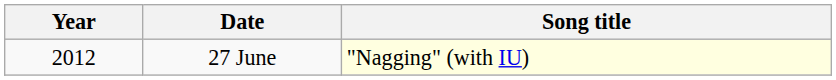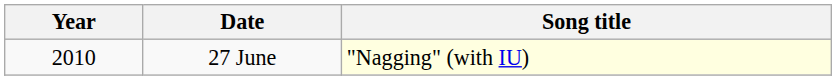 <table class="wikitable" style="width:600px">
 <tr>
 <th>Year</th>
 <th>Date</th>
 <th>Song title</th>
 </tr>
 <tr>
-<td align="center" rowspan="1">2012</td>
+<td align="center" rowspan="1">2010</td>
 <td align="center" rowspan="1">27 June</td>
 <td rowspan="1" style="background: lightyellow;">"Nagging" (with <a href='#'>IU</a>)</td>
 </tr>
 </table>
